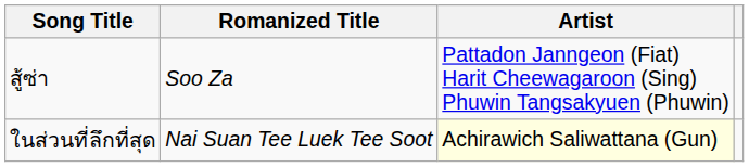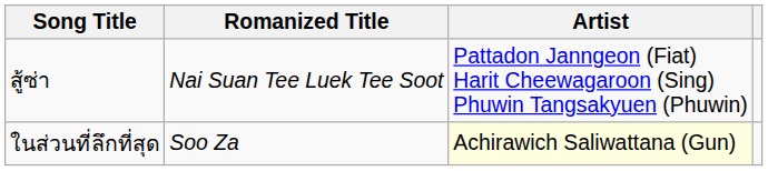 <table class="wikitable">
 <tr>
 <th>Song Title</th>
 <th>Romanized Title</th>
 <th>Artist</th>
 <th></th>
 </tr>
 <tr>
 <td>สู้ซ่า</td>
-<td><em>Soo Za</em></td>
+<td><em>Nai Suan Tee Luek Tee Soot</em></td>
 <td><a href='#'>Pattadon Janngeon</a> (Fiat)<br><a href='#'>Harit Cheewagaroon</a> (Sing)<br><a href='#'>Phuwin Tangsakyuen</a> (Phuwin)</td>
 <td style="text-align: center;"></td>
 </tr>
 <tr>
 <td>ในส่วนที่ลึกที่สุด</td>
-<td><em>Nai Suan Tee Luek Tee Soot</em></td>
+<td><em>Soo Za</em></td>
 <td style="background: lightyellow;">Achirawich Saliwattana (Gun)</td>
 <td style="text-align: center;"></td>
 </tr>
 </table>
